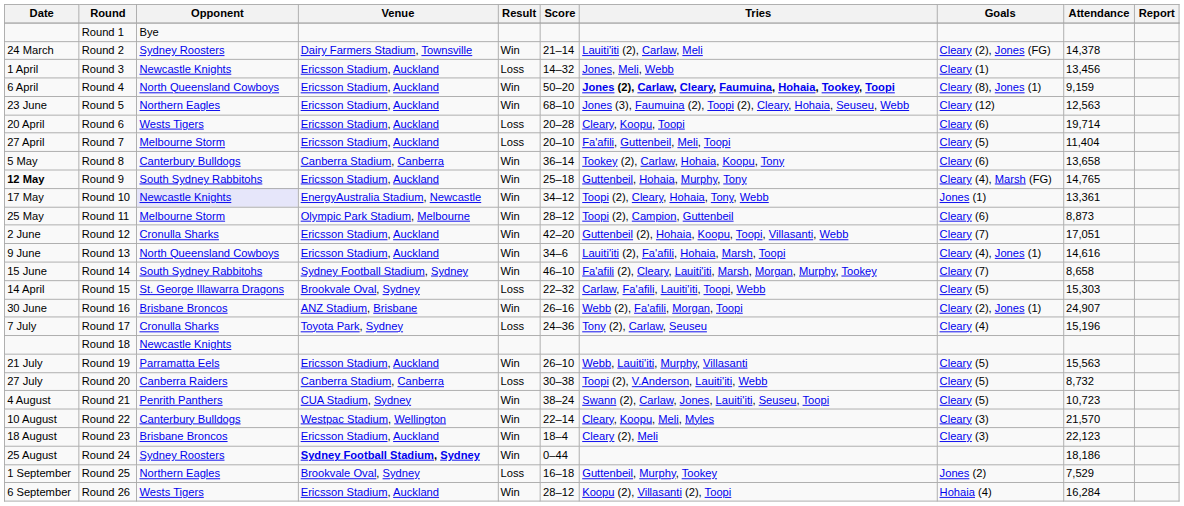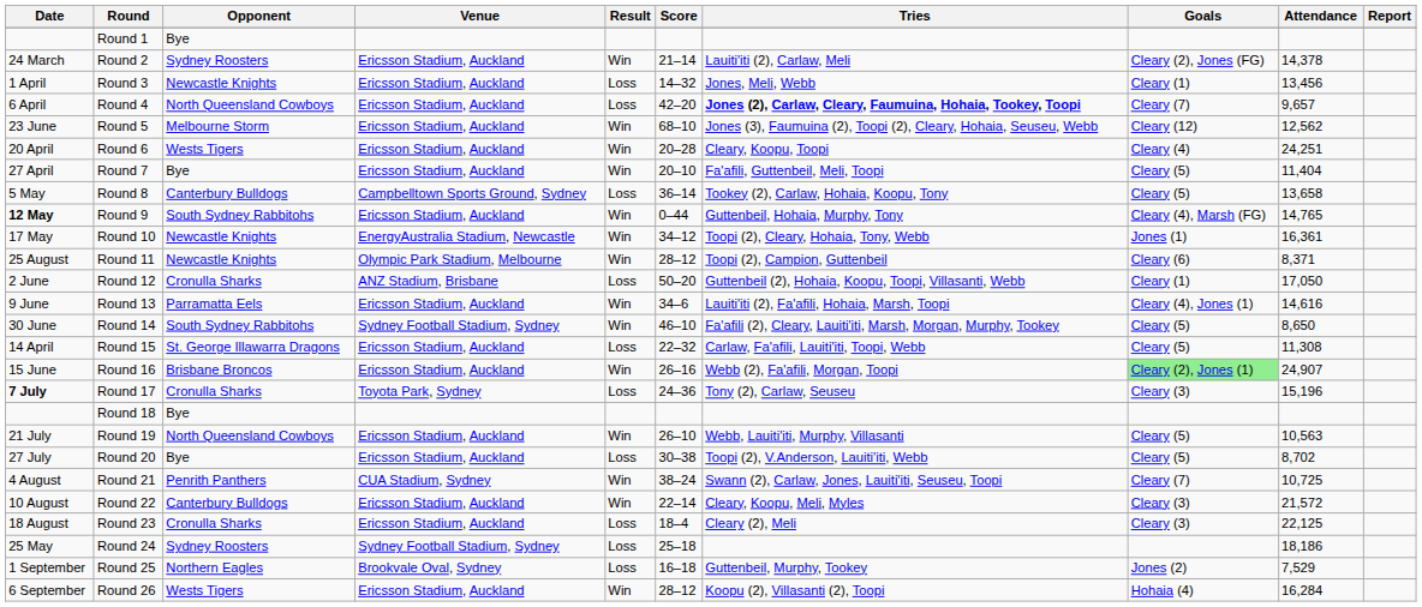 <table class="wikitable" style="font-size:75%;" width="100%">
 <tr>
 <th>Date</th>
 <th>Round</th>
 <th>Opponent</th>
 <th>Venue</th>
 <th>Result</th>
 <th>Score</th>
 <th>Tries</th>
 <th>Goals</th>
 <th>Attendance</th>
 <th>Report</th>
 </tr>
 <tr>
 </tr>
 <tr>
 <td></td>
 <td>Round 1</td>
 <td>Bye</td>
 <td></td>
 <td></td>
 <td></td>
 <td></td>
 <td></td>
 <td></td>
 <td></td>
 </tr>
 <tr>
 <td>24 March</td>
 <td>Round 2</td>
 <td> <a href='#'>Sydney Roosters</a></td>
-<td><a href='#'>Dairy Farmers Stadium</a>, <a href='#'>Townsville</a></td>
+<td><a href='#'>Ericsson Stadium</a>, <a href='#'>Auckland</a></td>
 <td>Win</td>
 <td>21–14</td>
 <td><a href='#'>Lauiti'iti</a> (2), <a href='#'>Carlaw</a>, <a href='#'>Meli</a></td>
 <td><a href='#'>Cleary</a> (2), <a href='#'>Jones</a> (FG)</td>
 <td>14,378</td>
 <td></td>
 </tr>
 <tr>
 <td>1 April</td>
 <td>Round 3</td>
 <td> <a href='#'>Newcastle Knights</a></td>
 <td><a href='#'>Ericsson Stadium</a>, <a href='#'>Auckland</a></td>
 <td>Loss</td>
 <td>14–32</td>
 <td><a href='#'>Jones</a>, <a href='#'>Meli</a>, <a href='#'>Webb</a></td>
 <td><a href='#'>Cleary</a> (1)</td>
 <td>13,456</td>
 <td></td>
 </tr>
 <tr>
 <td>6 April</td>
 <td>Round 4</td>
 <td> <a href='#'>North Queensland Cowboys</a></td>
 <td><a href='#'>Ericsson Stadium</a>, <a href='#'>Auckland</a></td>
-<td>Win</td>
-<td>50–20</td>
+<td>Loss</td>
+<td>42–20</td>
 <td><strong><a href='#'>Jones</a> (2), <a href='#'>Carlaw</a>, <a href='#'>Cleary</a>, <a href='#'>Faumuina</a>, <a href='#'>Hohaia</a>, <a href='#'>Tookey</a>, <a href='#'>Toopi</a></strong></td>
-<td><a href='#'>Cleary</a> (8), <a href='#'>Jones</a> (1)</td>
-<td>9,159</td>
+<td><a href='#'>Cleary</a> (7)</td>
+<td>9,657</td>
 <td></td>
 </tr>
 <tr>
 <td>23 June</td>
 <td>Round 5</td>
-<td> <a href='#'>Northern Eagles</a></td>
+<td> <a href='#'>Melbourne Storm</a></td>
 <td><a href='#'>Ericsson Stadium</a>, <a href='#'>Auckland</a></td>
 <td>Win</td>
 <td>68–10</td>
 <td><a href='#'>Jones</a> (3), <a href='#'>Faumuina</a> (2), <a href='#'>Toopi</a> (2), <a href='#'>Cleary</a>, <a href='#'>Hohaia</a>, <a href='#'>Seuseu</a>, <a href='#'>Webb</a></td>
 <td><a href='#'>Cleary</a> (12)</td>
-<td>12,563</td>
+<td>12,562</td>
 <td></td>
 </tr>
 <tr>
 <td>20 April</td>
 <td>Round 6</td>
 <td> <a href='#'>Wests Tigers</a></td>
 <td><a href='#'>Ericsson Stadium</a>, <a href='#'>Auckland</a></td>
-<td>Loss</td>
+<td>Win</td>
 <td>20–28</td>
 <td><a href='#'>Cleary</a>, <a href='#'>Koopu</a>, <a href='#'>Toopi</a></td>
-<td><a href='#'>Cleary</a> (6)</td>
-<td>19,714</td>
+<td><a href='#'>Cleary</a> (4)</td>
+<td>24,251</td>
 <td></td>
 </tr>
 <tr>
 <td>27 April</td>
 <td>Round 7</td>
-<td> <a href='#'>Melbourne Storm</a></td>
+<td>Bye</td>
 <td><a href='#'>Ericsson Stadium</a>, <a href='#'>Auckland</a></td>
-<td>Loss</td>
+<td>Win</td>
 <td>20–10</td>
 <td><a href='#'>Fa'afili</a>, <a href='#'>Guttenbeil</a>, <a href='#'>Meli</a>, <a href='#'>Toopi</a></td>
 <td><a href='#'>Cleary</a> (5)</td>
 <td>11,404</td>
 <td></td>
 </tr>
 <tr>
 <td>5 May</td>
 <td>Round 8</td>
 <td> <a href='#'>Canterbury Bulldogs</a></td>
-<td><a href='#'>Canberra Stadium</a>, <a href='#'>Canberra</a></td>
-<td>Win</td>
+<td><a href='#'>Campbelltown Sports Ground</a>, <a href='#'>Sydney</a></td>
+<td>Loss</td>
 <td>36–14</td>
 <td><a href='#'>Tookey</a> (2), <a href='#'>Carlaw</a>, <a href='#'>Hohaia</a>, <a href='#'>Koopu</a>, <a href='#'>Tony</a></td>
-<td><a href='#'>Cleary</a> (6)</td>
+<td><a href='#'>Cleary</a> (5)</td>
 <td>13,658</td>
 <td></td>
 </tr>
 <tr>
 <td><strong>12 May</strong></td>
 <td>Round 9</td>
 <td> <a href='#'>South Sydney Rabbitohs</a></td>
 <td><a href='#'>Ericsson Stadium</a>, <a href='#'>Auckland</a></td>
 <td>Win</td>
-<td>25–18</td>
+<td>0–44</td>
 <td><a href='#'>Guttenbeil</a>, <a href='#'>Hohaia</a>, <a href='#'>Murphy</a>, <a href='#'>Tony</a></td>
 <td><a href='#'>Cleary</a> (4), <a href='#'>Marsh</a> (FG)</td>
 <td>14,765</td>
 <td></td>
 </tr>
 <tr>
 <td>17 May</td>
 <td>Round 10</td>
-<td style="background: lavender;"> <a href='#'>Newcastle Knights</a></td>
+<td> <a href='#'>Newcastle Knights</a></td>
 <td><a href='#'>EnergyAustralia Stadium</a>, <a href='#'>Newcastle</a></td>
 <td>Win</td>
 <td>34–12</td>
 <td><a href='#'>Toopi</a> (2), <a href='#'>Cleary</a>, <a href='#'>Hohaia</a>, <a href='#'>Tony</a>, <a href='#'>Webb</a></td>
 <td><a href='#'>Jones</a> (1)</td>
-<td>13,361</td>
+<td>16,361</td>
 <td></td>
 </tr>
 <tr>
-<td>25 May</td>
+<td>25 August</td>
 <td>Round 11</td>
-<td> <a href='#'>Melbourne Storm</a></td>
+<td> <a href='#'>Newcastle Knights</a></td>
 <td><a href='#'>Olympic Park Stadium</a>, <a href='#'>Melbourne</a></td>
 <td>Win</td>
 <td>28–12</td>
 <td><a href='#'>Toopi</a> (2), <a href='#'>Campion</a>, <a href='#'>Guttenbeil</a></td>
 <td><a href='#'>Cleary</a> (6)</td>
-<td>8,873</td>
+<td>8,371</td>
 <td></td>
 </tr>
 <tr>
 <td>2 June</td>
 <td>Round 12</td>
 <td> <a href='#'>Cronulla Sharks</a></td>
-<td><a href='#'>Ericsson Stadium</a>, <a href='#'>Auckland</a></td>
-<td>Win</td>
-<td>42–20</td>
+<td><a href='#'>ANZ Stadium</a>, <a href='#'>Brisbane</a></td>
+<td>Loss</td>
+<td>50–20</td>
 <td><a href='#'>Guttenbeil</a> (2), <a href='#'>Hohaia</a>, <a href='#'>Koopu</a>, <a href='#'>Toopi</a>, <a href='#'>Villasanti</a>, <a href='#'>Webb</a></td>
-<td><a href='#'>Cleary</a> (7)</td>
-<td>17,051</td>
+<td><a href='#'>Cleary</a> (1)</td>
+<td>17,050</td>
 <td></td>
 </tr>
 <tr>
 <td>9 June</td>
 <td>Round 13</td>
-<td> <a href='#'>North Queensland Cowboys</a></td>
+<td> <a href='#'>Parramatta Eels</a></td>
 <td><a href='#'>Ericsson Stadium</a>, <a href='#'>Auckland</a></td>
 <td>Win</td>
 <td>34–6</td>
 <td><a href='#'>Lauiti'iti</a> (2), <a href='#'>Fa'afili</a>, <a href='#'>Hohaia</a>, <a href='#'>Marsh</a>, <a href='#'>Toopi</a></td>
 <td><a href='#'>Cleary</a> (4), <a href='#'>Jones</a> (1)</td>
 <td>14,616</td>
 <td></td>
 </tr>
 <tr>
-<td>15 June</td>
+<td>30 June</td>
 <td>Round 14</td>
 <td> <a href='#'>South Sydney Rabbitohs</a></td>
 <td><a href='#'>Sydney Football Stadium</a>, <a href='#'>Sydney</a></td>
 <td>Win</td>
 <td>46–10</td>
 <td><a href='#'>Fa'afili</a> (2), <a href='#'>Cleary</a>, <a href='#'>Lauiti'iti</a>, <a href='#'>Marsh</a>, <a href='#'>Morgan</a>, <a href='#'>Murphy</a>, <a href='#'>Tookey</a></td>
-<td><a href='#'>Cleary</a> (7)</td>
-<td>8,658</td>
+<td><a href='#'>Cleary</a> (5)</td>
+<td>8,650</td>
 <td></td>
 </tr>
 <tr>
 <td>14 April</td>
 <td>Round 15</td>
 <td> <a href='#'>St. George Illawarra Dragons</a></td>
-<td><a href='#'>Brookvale Oval</a>, <a href='#'>Sydney</a></td>
+<td><a href='#'>Ericsson Stadium</a>, <a href='#'>Auckland</a></td>
 <td>Loss</td>
 <td>22–32</td>
 <td><a href='#'>Carlaw</a>, <a href='#'>Fa'afili</a>, <a href='#'>Lauiti'iti</a>, <a href='#'>Toopi</a>, <a href='#'>Webb</a></td>
 <td><a href='#'>Cleary</a> (5)</td>
-<td>15,303</td>
+<td>11,308</td>
 <td></td>
 </tr>
 <tr>
-<td>30 June</td>
+<td>15 June</td>
 <td>Round 16</td>
 <td> <a href='#'>Brisbane Broncos</a></td>
-<td><a href='#'>ANZ Stadium</a>, <a href='#'>Brisbane</a></td>
+<td><a href='#'>Ericsson Stadium</a>, <a href='#'>Auckland</a></td>
 <td>Win</td>
 <td>26–16</td>
 <td><a href='#'>Webb</a> (2), <a href='#'>Fa'afili</a>, <a href='#'>Morgan</a>, <a href='#'>Toopi</a></td>
-<td><a href='#'>Cleary</a> (2), <a href='#'>Jones</a> (1)</td>
+<td style="background: lightgreen;"><a href='#'>Cleary</a> (2), <a href='#'>Jones</a> (1)</td>
 <td>24,907</td>
 <td></td>
 </tr>
 <tr>
-<td>7 July</td>
+<td><strong>7 July</strong></td>
 <td>Round 17</td>
 <td> <a href='#'>Cronulla Sharks</a></td>
 <td><a href='#'>Toyota Park</a>, <a href='#'>Sydney</a></td>
 <td>Loss</td>
 <td>24–36</td>
 <td><a href='#'>Tony</a> (2), <a href='#'>Carlaw</a>, <a href='#'>Seuseu</a></td>
-<td><a href='#'>Cleary</a> (4)</td>
+<td><a href='#'>Cleary</a> (3)</td>
 <td>15,196</td>
 <td></td>
 </tr>
 <tr>
 <td></td>
 <td>Round 18</td>
-<td> <a href='#'>Newcastle Knights</a></td>
+<td>Bye</td>
 <td></td>
 <td></td>
 <td></td>
 <td></td>
 <td></td>
 <td></td>
 <td></td>
 </tr>
 <tr>
 <td>21 July</td>
 <td>Round 19</td>
-<td> <a href='#'>Parramatta Eels</a></td>
+<td> <a href='#'>North Queensland Cowboys</a></td>
 <td><a href='#'>Ericsson Stadium</a>, <a href='#'>Auckland</a></td>
 <td>Win</td>
 <td>26–10</td>
 <td><a href='#'>Webb</a>, <a href='#'>Lauiti'iti</a>, <a href='#'>Murphy</a>, <a href='#'>Villasanti</a></td>
 <td><a href='#'>Cleary</a> (5)</td>
-<td>15,563</td>
+<td>10,563</td>
 <td></td>
 </tr>
 <tr>
 <td>27 July</td>
 <td>Round 20</td>
-<td> <a href='#'>Canberra Raiders</a></td>
-<td><a href='#'>Canberra Stadium</a>, <a href='#'>Canberra</a></td>
+<td>Bye</td>
+<td><a href='#'>Ericsson Stadium</a>, <a href='#'>Auckland</a></td>
 <td>Loss</td>
 <td>30–38</td>
 <td><a href='#'>Toopi</a> (2), <a href='#'>V.Anderson</a>, <a href='#'>Lauiti'iti</a>, <a href='#'>Webb</a></td>
 <td><a href='#'>Cleary</a> (5)</td>
-<td>8,732</td>
+<td>8,702</td>
 <td></td>
 </tr>
 <tr>
 <td>4 August</td>
 <td>Round 21</td>
 <td> <a href='#'>Penrith Panthers</a></td>
 <td><a href='#'>CUA Stadium</a>, <a href='#'>Sydney</a></td>
 <td>Win</td>
 <td>38–24</td>
 <td><a href='#'>Swann</a> (2), <a href='#'>Carlaw</a>, <a href='#'>Jones</a>, <a href='#'>Lauiti'iti</a>, <a href='#'>Seuseu</a>, <a href='#'>Toopi</a></td>
-<td><a href='#'>Cleary</a> (5)</td>
-<td>10,723</td>
+<td><a href='#'>Cleary</a> (7)</td>
+<td>10,725</td>
 <td></td>
 </tr>
 <tr>
 <td>10 August</td>
 <td>Round 22</td>
 <td> <a href='#'>Canterbury Bulldogs</a></td>
-<td><a href='#'>Westpac Stadium</a>, <a href='#'>Wellington</a></td>
+<td><a href='#'>Ericsson Stadium</a>, <a href='#'>Auckland</a></td>
 <td>Win</td>
 <td>22–14</td>
 <td><a href='#'>Cleary</a>, <a href='#'>Koopu</a>, <a href='#'>Meli</a>, <a href='#'>Myles</a></td>
 <td><a href='#'>Cleary</a> (3)</td>
-<td>21,570</td>
+<td>21,572</td>
 <td></td>
 </tr>
 <tr>
 <td>18 August</td>
 <td>Round 23</td>
-<td> <a href='#'>Brisbane Broncos</a></td>
+<td> <a href='#'>Cronulla Sharks</a></td>
 <td><a href='#'>Ericsson Stadium</a>, <a href='#'>Auckland</a></td>
-<td>Win</td>
+<td>Loss</td>
 <td>18–4</td>
 <td><a href='#'>Cleary</a> (2), <a href='#'>Meli</a></td>
 <td><a href='#'>Cleary</a> (3)</td>
-<td>22,123</td>
+<td>22,125</td>
 <td></td>
 </tr>
 <tr>
-<td>25 August</td>
+<td>25 May</td>
 <td>Round 24</td>
 <td> <a href='#'>Sydney Roosters</a></td>
-<td><strong><a href='#'>Sydney Football Stadium</a>, <a href='#'>Sydney</a></strong></td>
-<td>Win</td>
-<td>0–44</td>
+<td><a href='#'>Sydney Football Stadium</a>, <a href='#'>Sydney</a></td>
+<td>Loss</td>
+<td>25–18</td>
 <td></td>
 <td></td>
 <td>18,186</td>
 <td></td>
 </tr>
 <tr>
 <td>1 September</td>
 <td>Round 25</td>
 <td> <a href='#'>Northern Eagles</a></td>
 <td><a href='#'>Brookvale Oval</a>, <a href='#'>Sydney</a></td>
 <td>Loss</td>
 <td>16–18</td>
 <td><a href='#'>Guttenbeil</a>, <a href='#'>Murphy</a>, <a href='#'>Tookey</a></td>
 <td><a href='#'>Jones</a> (2)</td>
 <td>7,529</td>
 <td></td>
 </tr>
 <tr>
 <td>6 September</td>
 <td>Round 26</td>
 <td> <a href='#'>Wests Tigers</a></td>
 <td><a href='#'>Ericsson Stadium</a>, <a href='#'>Auckland</a></td>
 <td>Win</td>
 <td>28–12</td>
 <td><a href='#'>Koopu</a> (2), <a href='#'>Villasanti</a> (2), <a href='#'>Toopi</a></td>
 <td><a href='#'>Hohaia</a> (4)</td>
 <td>16,284</td>
 <td></td>
 </tr>
 </table>
